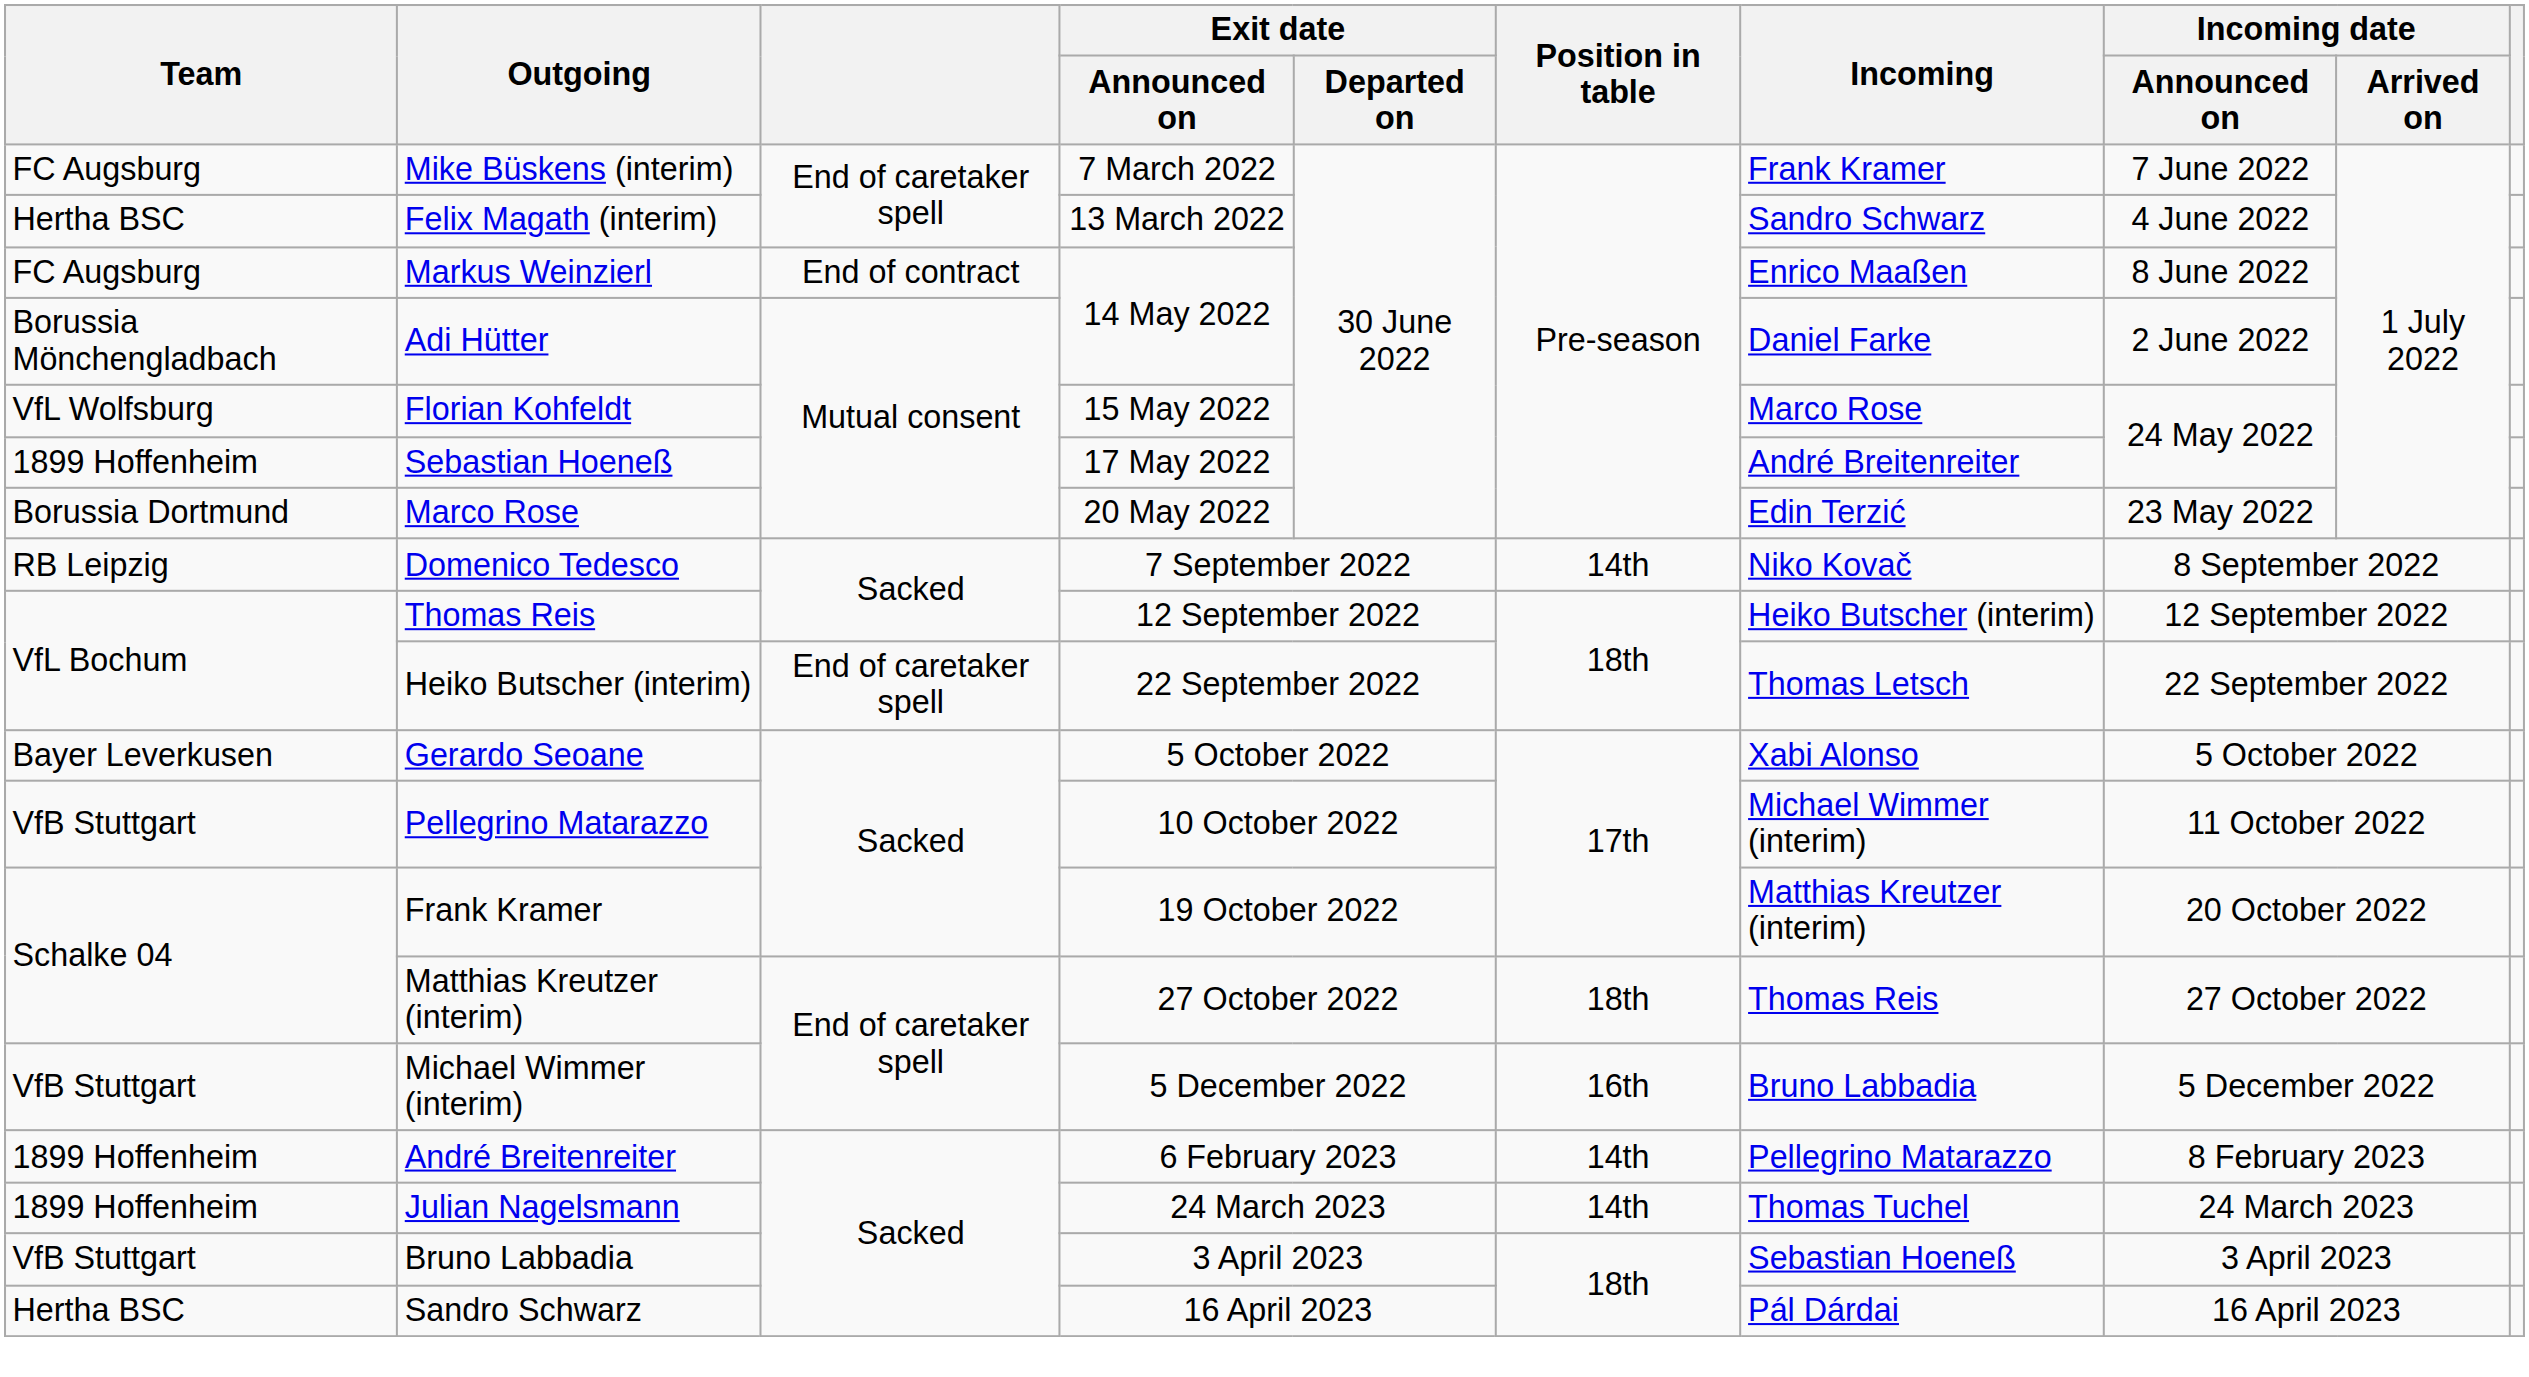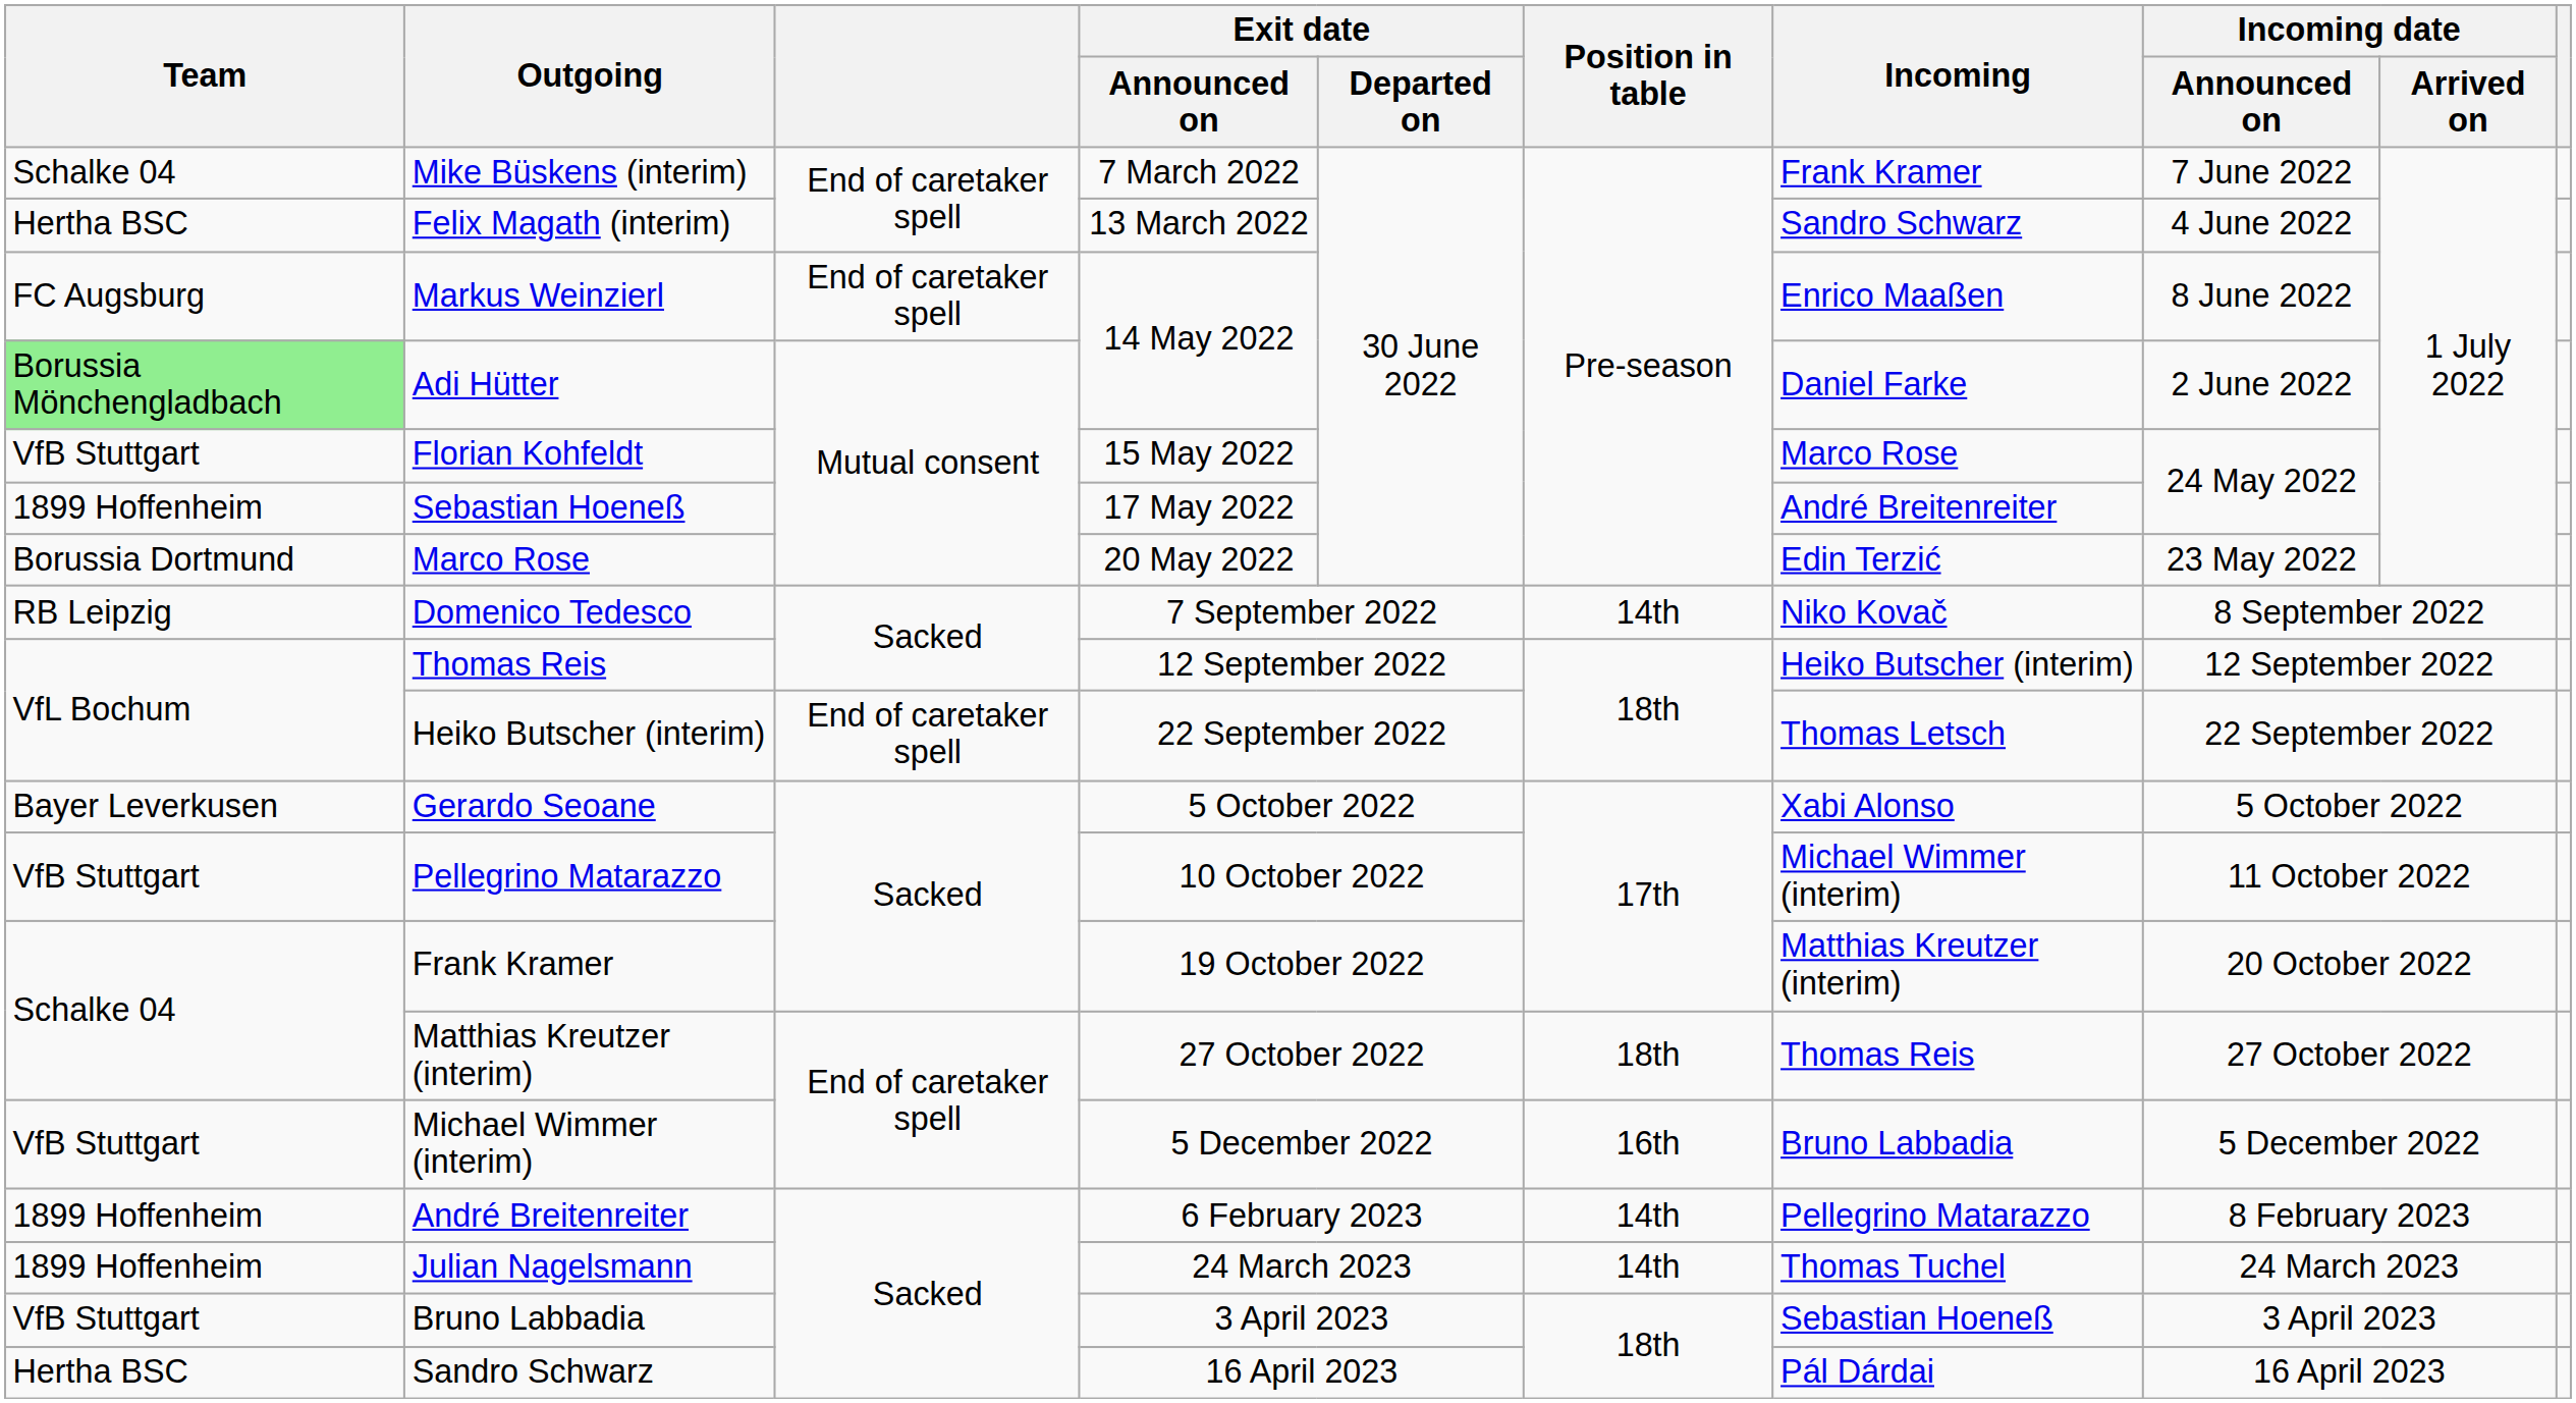 <table class="wikitable" style="text-align:center">
 <tr>
 <th rowspan="2">Team</th>
 <th rowspan="2">Outgoing</th>
 <th rowspan="2"></th>
 <th colspan="2">Exit date</th>
 <th rowspan="2">Position in table</th>
 <th rowspan="2">Incoming</th>
 <th colspan="2">Incoming date</th>
 <th rowspan="2"></th>
 </tr>
 <tr>
 <th>Announced on</th>
 <th>Departed on</th>
 <th>Announced on</th>
 <th>Arrived on</th>
 </tr>
 <tr>
-<td align="left">FC Augsburg</td>
+<td align="left">Schalke 04</td>
 <td align="left"> <a href='#'>Mike Büskens</a> (interim)</td>
 <td rowspan="2">End of caretaker spell</td>
 <td>7 March 2022</td>
 <td rowspan="7">30 June 2022</td>
 <td rowspan="7">Pre-season</td>
 <td align="left"> <a href='#'>Frank Kramer</a></td>
 <td>7 June 2022</td>
 <td rowspan="7">1 July 2022</td>
 <td></td>
 </tr>
 <tr>
 <td align="left">Hertha BSC</td>
 <td align="left"> <a href='#'>Felix Magath</a> (interim)</td>
 <td>13 March 2022</td>
 <td align="left"> <a href='#'>Sandro Schwarz</a></td>
 <td>4 June 2022</td>
 <td></td>
 </tr>
 <tr>
 <td align="left">FC Augsburg</td>
 <td align="left"> <a href='#'>Markus Weinzierl</a></td>
-<td>End of contract</td>
+<td>End of caretaker spell</td>
 <td rowspan=2>14 May 2022</td>
 <td align="left"> <a href='#'>Enrico Maaßen</a></td>
 <td>8 June 2022</td>
 <td></td>
 </tr>
 <tr>
-<td align="left">Borussia Mönchengladbach</td>
+<td align="left" style="background: lightgreen;">Borussia Mönchengladbach</td>
 <td align="left"> <a href='#'>Adi Hütter</a></td>
 <td rowspan=4>Mutual consent</td>
 <td align="left"> <a href='#'>Daniel Farke</a></td>
 <td>2 June 2022</td>
 <td></td>
 </tr>
 <tr>
-<td align="left">VfL Wolfsburg</td>
+<td align="left">VfB Stuttgart</td>
 <td align="left"> <a href='#'>Florian Kohfeldt</a></td>
 <td>15 May 2022</td>
 <td align="left"> <a href='#'>Marco Rose</a></td>
 <td rowspan=2>24 May 2022</td>
 <td></td>
 </tr>
 <tr>
 <td align="left">1899 Hoffenheim</td>
 <td align="left"> <a href='#'>Sebastian Hoeneß</a></td>
 <td>17 May 2022</td>
 <td align="left"> <a href='#'>André Breitenreiter</a></td>
 <td></td>
 </tr>
 <tr>
 <td align="left">Borussia Dortmund</td>
 <td align="left"> <a href='#'>Marco Rose</a></td>
 <td>20 May 2022</td>
 <td align="left"> <a href='#'>Edin Terzić</a></td>
 <td>23 May 2022</td>
 <td></td>
 </tr>
 <tr>
 <td align="left">RB Leipzig</td>
 <td align="left"> <a href='#'>Domenico Tedesco</a></td>
 <td rowspan=2>Sacked</td>
 <td colspan="2">7 September 2022</td>
 <td>14th</td>
 <td align="left"> <a href='#'>Niko Kovač</a></td>
 <td colspan="2">8 September 2022</td>
 <td></td>
 </tr>
 <tr>
 <td align="left" rowspan=2>VfL Bochum</td>
 <td align="left"> <a href='#'>Thomas Reis</a></td>
 <td colspan="2">12 September 2022</td>
 <td rowspan=2>18th</td>
 <td align="left"> <a href='#'>Heiko Butscher</a> (interim)</td>
 <td colspan="2">12 September 2022</td>
 <td></td>
 </tr>
 <tr>
 <td align="left"> Heiko Butscher (interim)</td>
 <td>End of caretaker spell</td>
 <td colspan="2">22 September 2022</td>
 <td align="left"> <a href='#'>Thomas Letsch</a></td>
 <td colspan="2">22 September 2022</td>
 <td></td>
 </tr>
 <tr>
 <td align="left">Bayer Leverkusen</td>
 <td align="left"> <a href='#'>Gerardo Seoane</a></td>
 <td rowspan=3>Sacked</td>
 <td colspan="2">5 October 2022</td>
 <td rowspan=3>17th</td>
 <td align="left"> <a href='#'>Xabi Alonso</a></td>
 <td colspan="2">5 October 2022</td>
 <td></td>
 </tr>
 <tr>
 <td align="left">VfB Stuttgart</td>
 <td align="left"> <a href='#'>Pellegrino Matarazzo</a></td>
 <td colspan="2">10 October 2022</td>
 <td align="left"> <a href='#'>Michael Wimmer</a> (interim)</td>
 <td colspan="2">11 October 2022</td>
 <td></td>
 </tr>
 <tr>
 <td align="left" rowspan=2>Schalke 04</td>
 <td align="left"> Frank Kramer</td>
 <td colspan="2">19 October 2022</td>
 <td align="left"> <a href='#'>Matthias Kreutzer</a> (interim)</td>
 <td colspan="2">20 October 2022</td>
 <td></td>
 </tr>
 <tr>
 <td align="left"> Matthias Kreutzer (interim)</td>
 <td rowspan=2>End of caretaker spell</td>
 <td colspan="2">27 October 2022</td>
 <td>18th</td>
 <td align="left"> <a href='#'>Thomas Reis</a></td>
 <td colspan="2">27 October 2022</td>
 <td></td>
 </tr>
 <tr>
 <td align="left">VfB Stuttgart</td>
 <td align="left"> Michael Wimmer (interim)</td>
 <td colspan="2">5 December 2022</td>
 <td>16th</td>
 <td align="left"> <a href='#'>Bruno Labbadia</a></td>
 <td colspan="2">5 December 2022</td>
 <td></td>
 </tr>
 <tr>
 <td align="left">1899 Hoffenheim</td>
 <td align="left"> <a href='#'>André Breitenreiter</a></td>
 <td rowspan=4>Sacked</td>
 <td colspan="2">6 February 2023</td>
 <td>14th</td>
 <td align="left"> <a href='#'>Pellegrino Matarazzo</a></td>
 <td colspan="2">8 February 2023</td>
 <td></td>
 </tr>
 <tr>
 <td align="left">1899 Hoffenheim</td>
 <td align="left"> <a href='#'>Julian Nagelsmann</a></td>
 <td colspan="2">24 March 2023</td>
 <td>14th</td>
 <td align="left"> <a href='#'>Thomas Tuchel</a></td>
 <td colspan="2">24 March 2023</td>
 <td></td>
 </tr>
 <tr>
 <td align="left">VfB Stuttgart</td>
 <td align="left"> Bruno Labbadia</td>
 <td colspan="2">3 April 2023</td>
 <td rowspan=2>18th</td>
 <td align="left"> <a href='#'>Sebastian Hoeneß</a></td>
 <td colspan="2">3 April 2023</td>
 <td></td>
 </tr>
 <tr>
 <td align="left">Hertha BSC</td>
 <td align="left"> Sandro Schwarz</td>
 <td colspan="2">16 April 2023</td>
 <td align="left"> <a href='#'>Pál Dárdai</a></td>
 <td colspan="2">16 April 2023</td>
 <td></td>
 </tr>
 </table>
